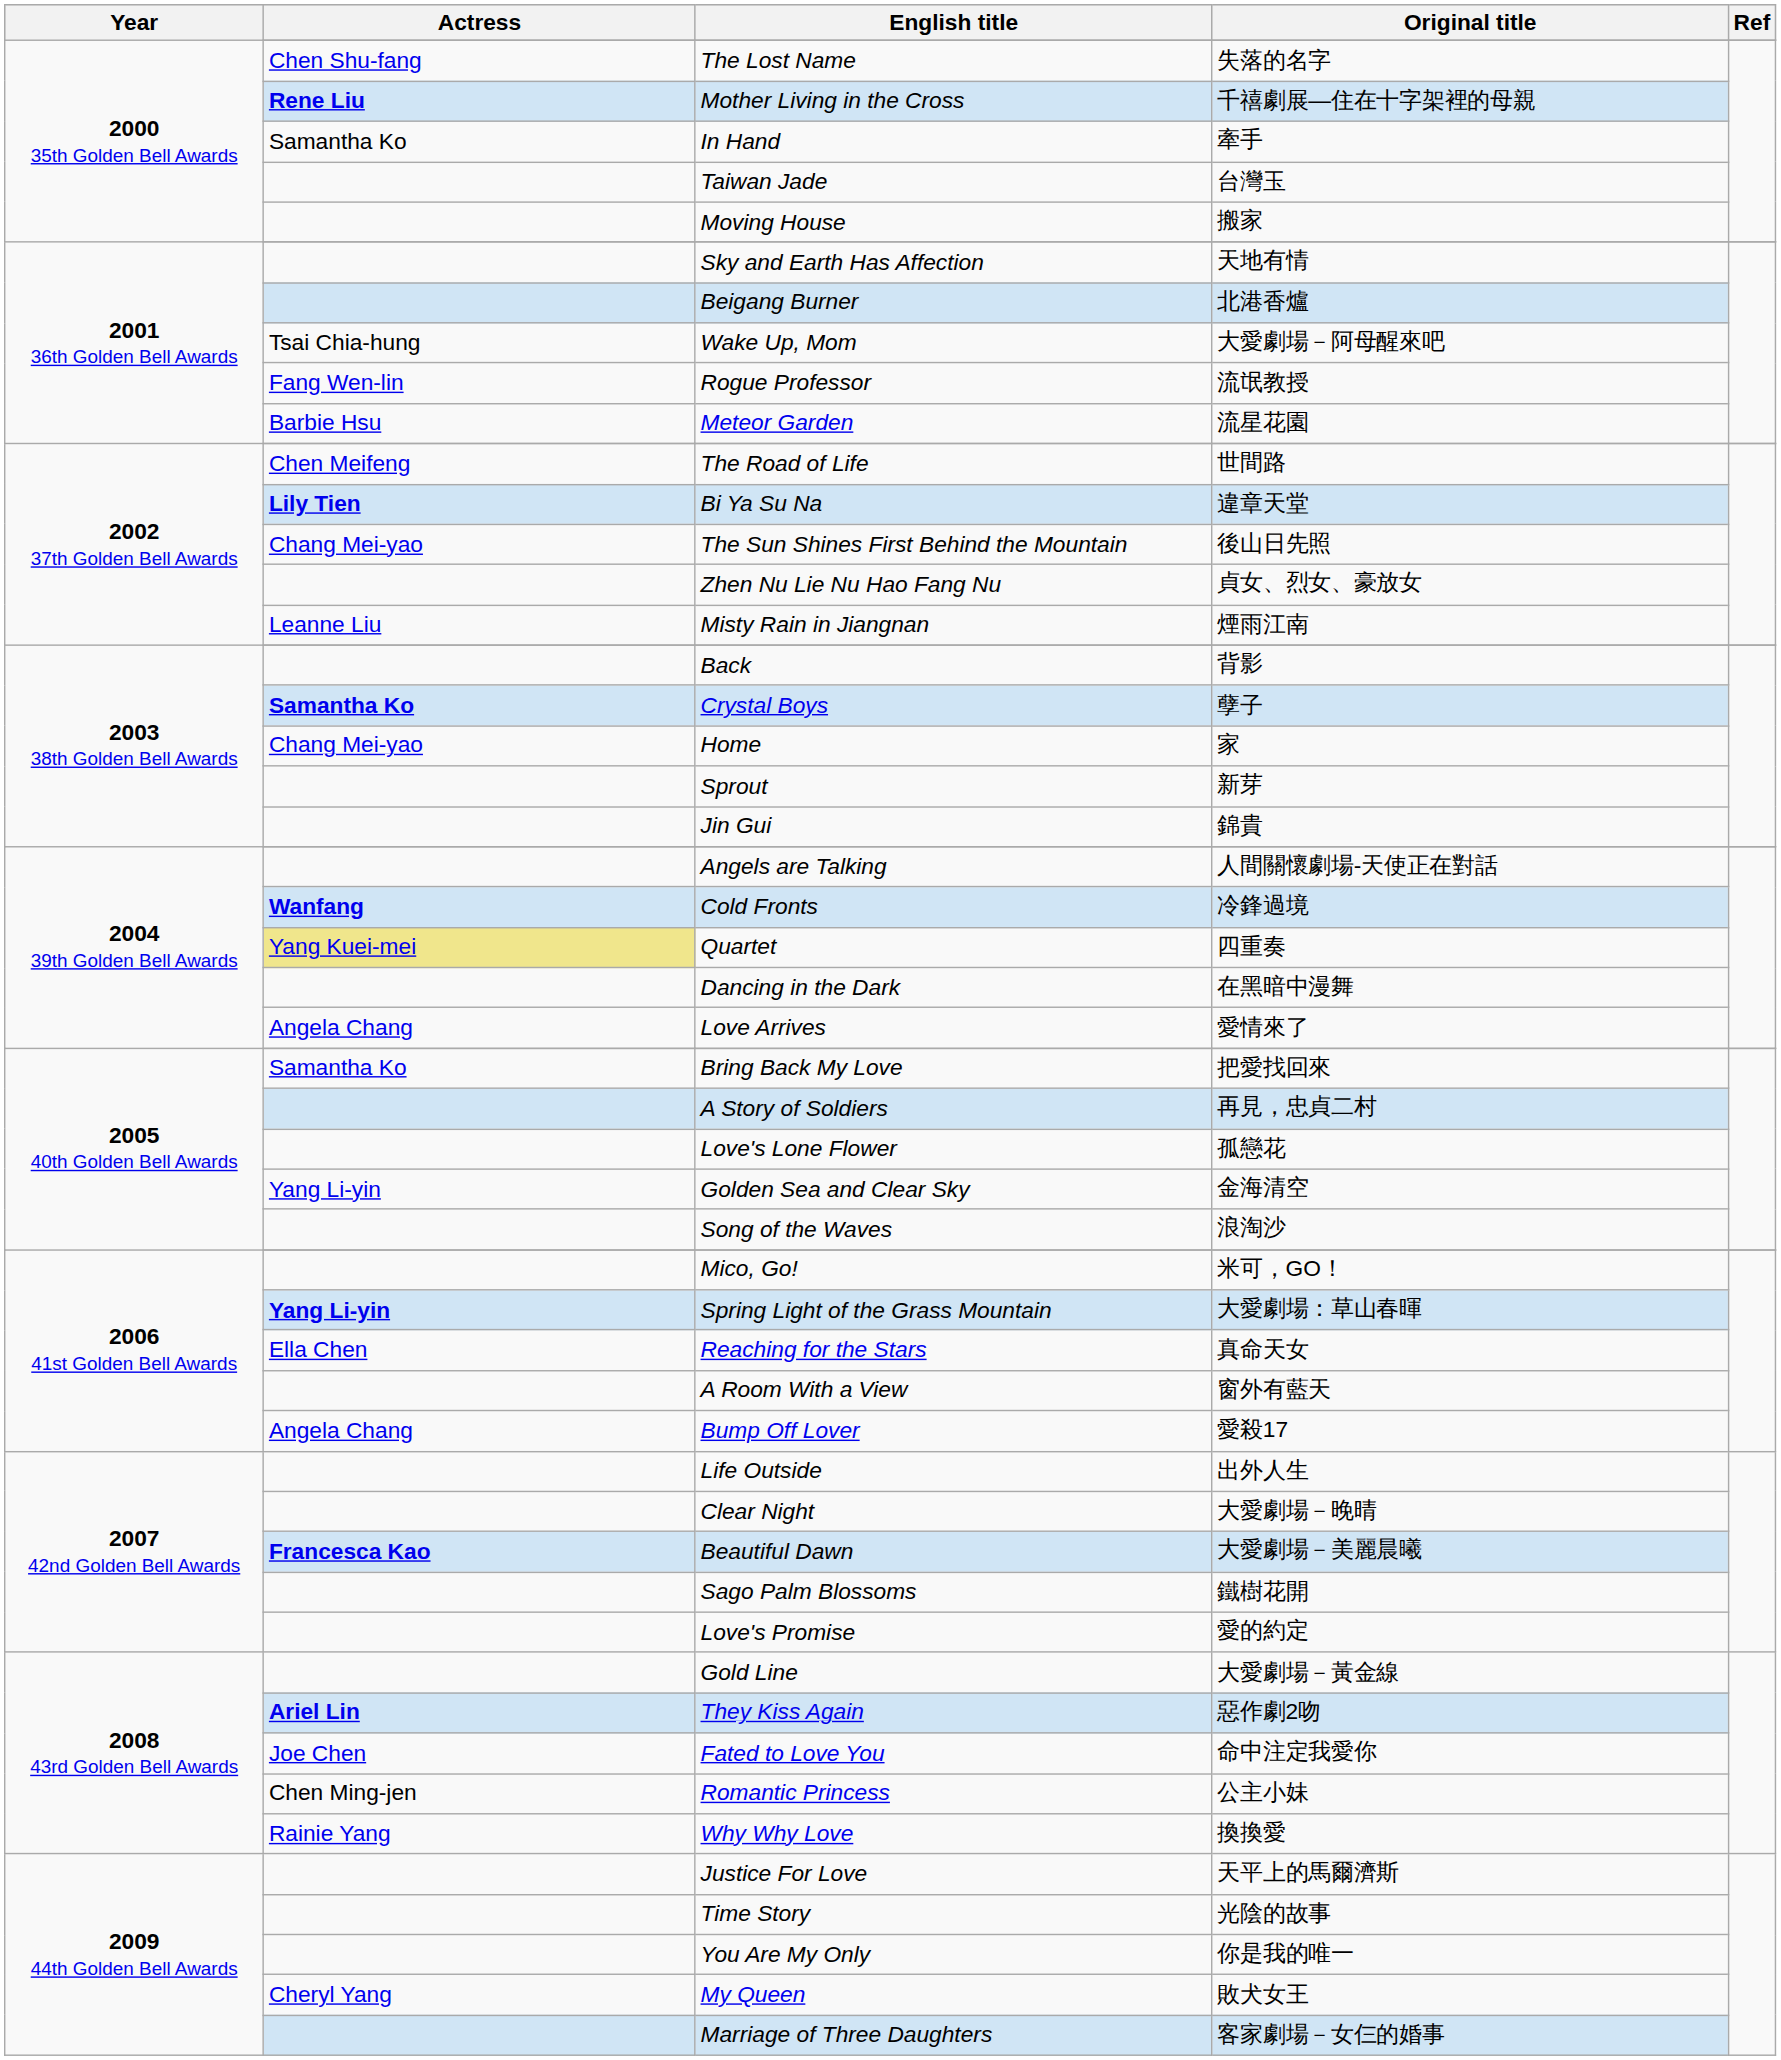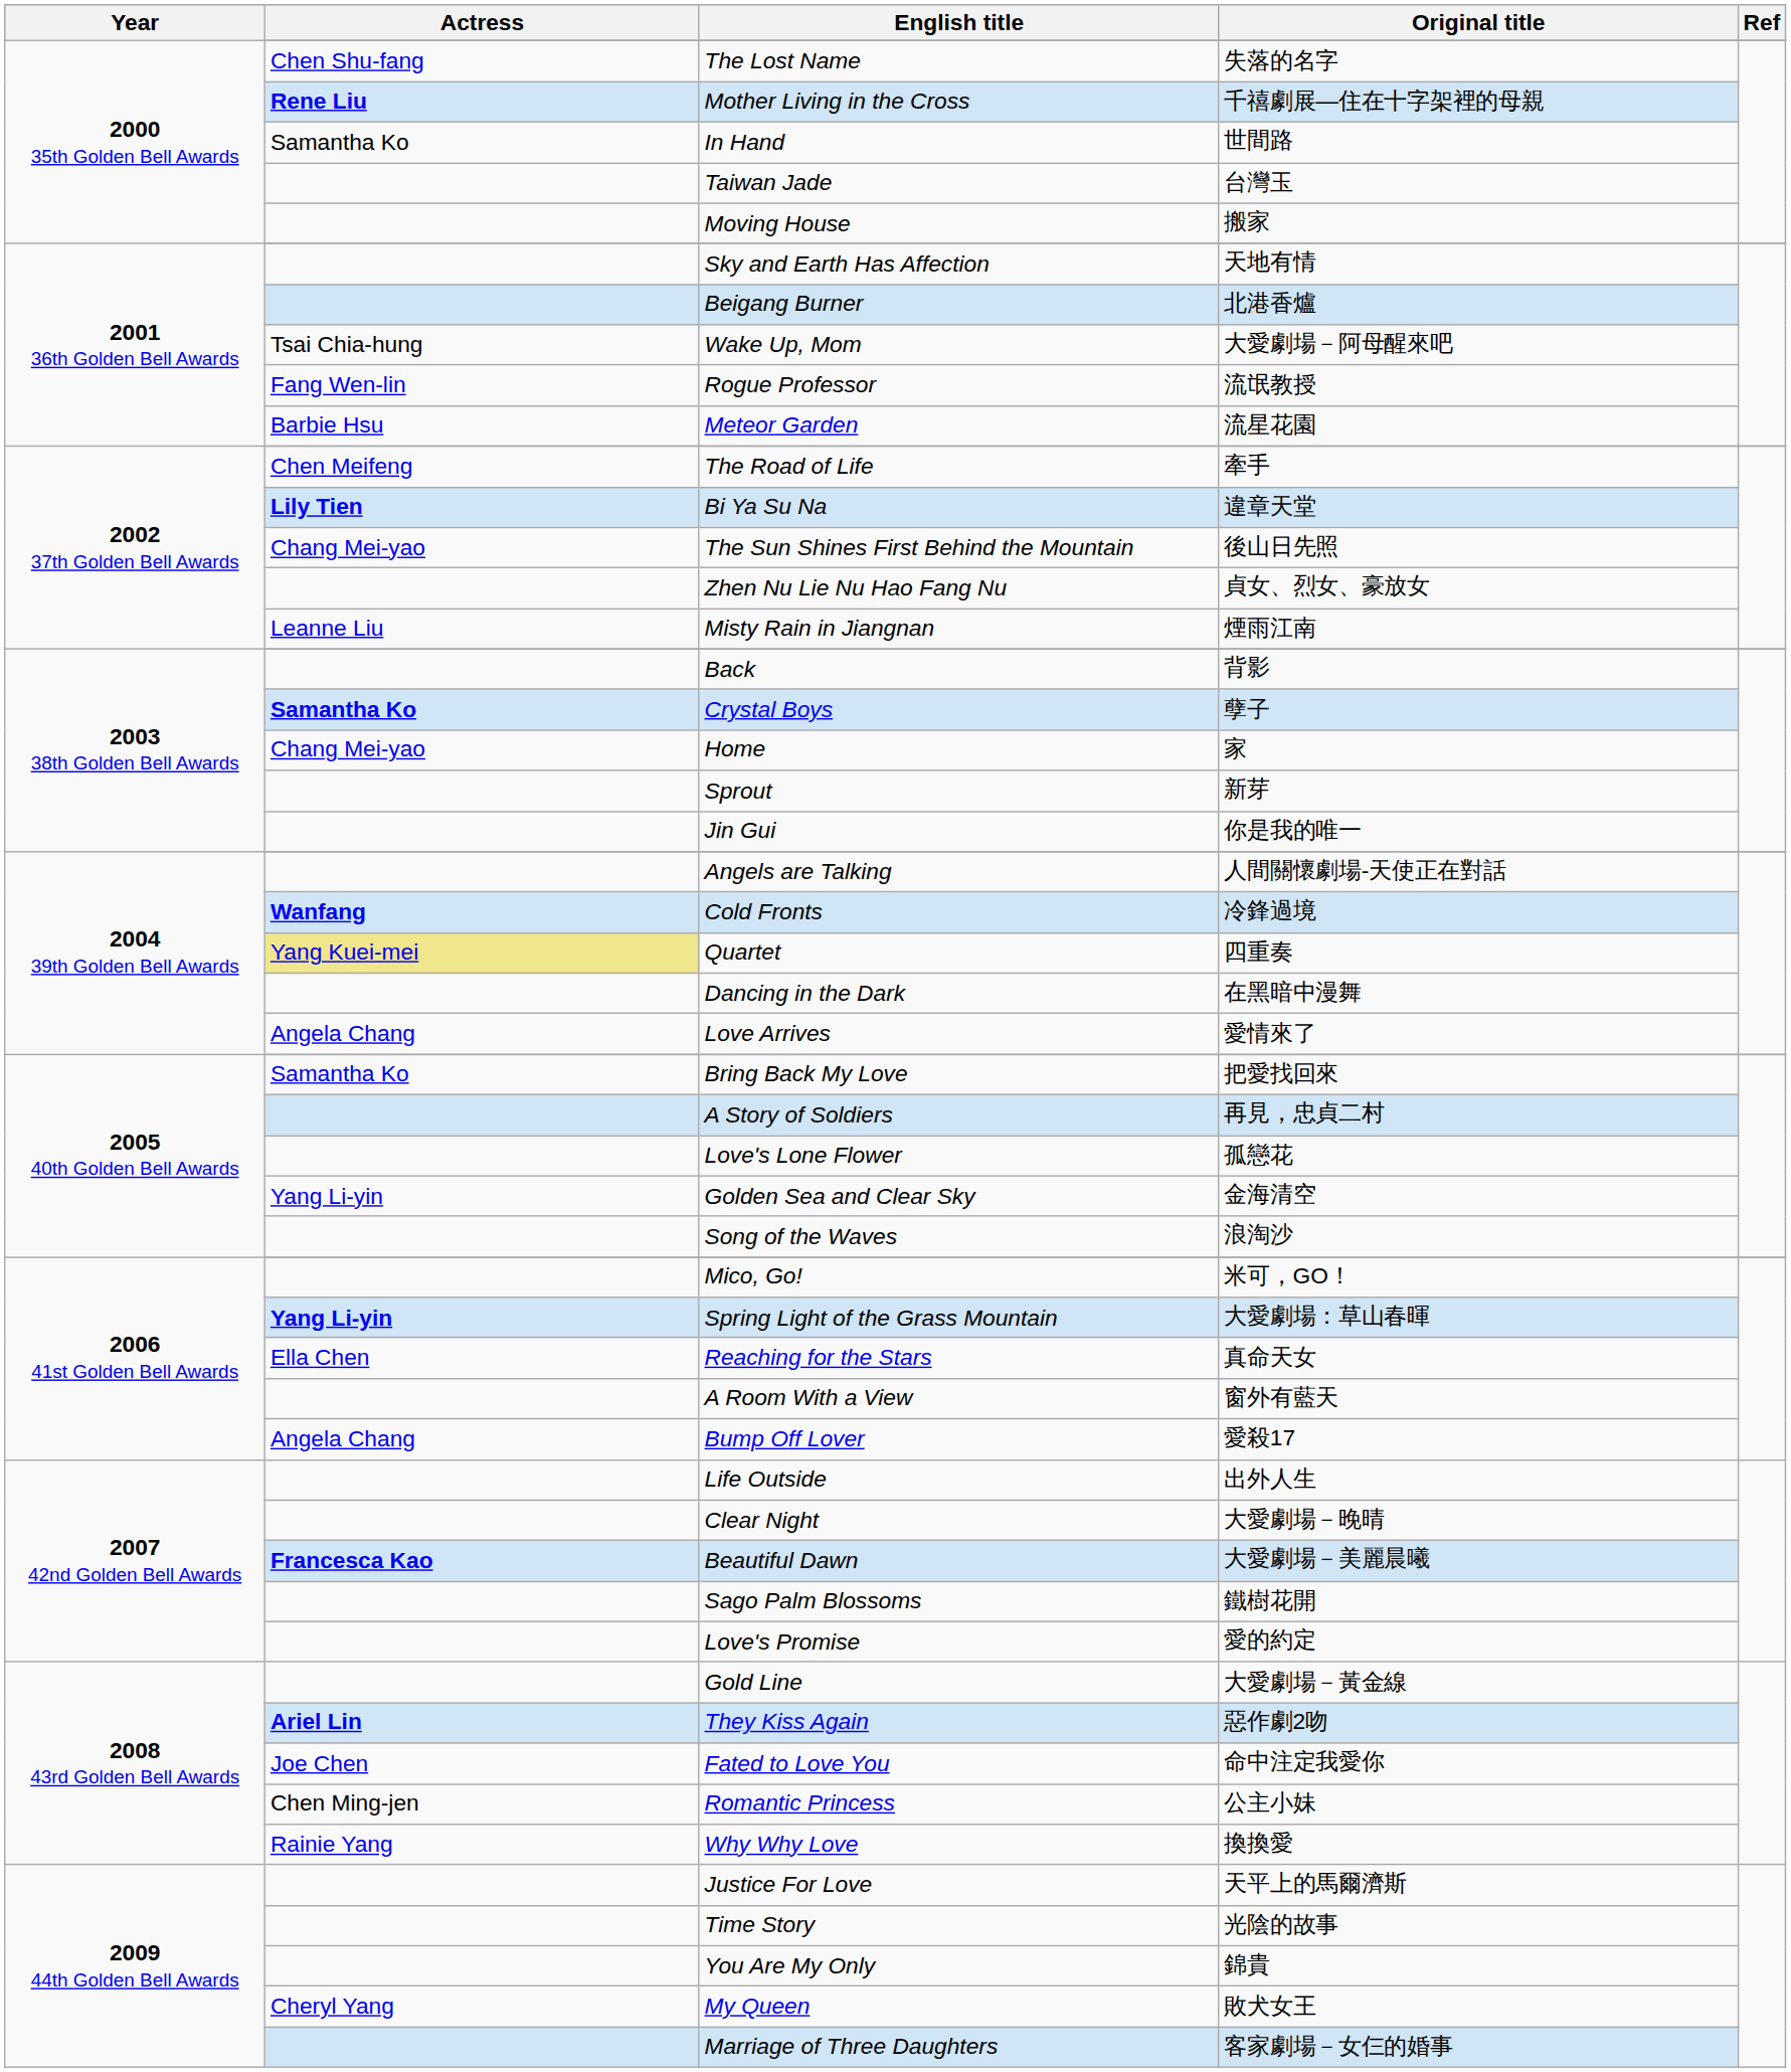 <table class="wikitable">
 <tr style="background:#bebebe;">
 <th style="width:15%;">Year</th>
 <th style="width:25%;">Actress</th>
 <th style="width:30%;">English title</th>
 <th style="width:30%;">Original title</th>
 <th style="width:2%;">Ref</th>
 </tr>
 <tr>
 <td rowspan=6 style="text-align:center"><strong>2000</strong> <br> <small><a href='#'>35th Golden Bell Awards</a></small></td>
 </tr>
 <tr>
 <td><a href='#'>Chen Shu-fang</a></td>
 <td><em>The Lost Name</em></td>
 <td>失落的名字</td>
 <td rowspan=5></td>
 </tr>
 <tr style="background:#d0e5f5;">
 <td><strong><a href='#'>Rene Liu</a></strong></td>
 <td><em>Mother Living in the Cross</em></td>
 <td>千禧劇展—住在十字架裡的母親</td>
 </tr>
 <tr>
 <td>Samantha Ko</td>
 <td><em>In Hand</em></td>
-<td>牽手</td>
+<td>世間路</td>
 </tr>
 <tr>
 <td></td>
 <td><em>Taiwan Jade</em></td>
 <td>台灣玉</td>
 </tr>
 <tr>
 <td></td>
 <td><em>Moving House</em></td>
 <td>搬家</td>
 </tr>
 <tr>
 <td rowspan=6 style="text-align:center"><strong>2001</strong> <br> <small><a href='#'>36th Golden Bell Awards</a></small></td>
 </tr>
 <tr>
 <td></td>
 <td><em>Sky and Earth Has Affection</em></td>
 <td>天地有情</td>
 <td rowspan=5></td>
 </tr>
 <tr style="background:#d0e5f5;">
 <td><strong></strong></td>
 <td><em>Beigang Burner</em></td>
 <td>北港香爐</td>
 </tr>
 <tr>
 <td>Tsai Chia-hung</td>
 <td><em>Wake Up, Mom</em></td>
 <td>大愛劇場－阿母醒來吧</td>
 </tr>
 <tr>
 <td><a href='#'>Fang Wen-lin</a></td>
 <td><em>Rogue Professor</em></td>
 <td>流氓教授</td>
 </tr>
 <tr>
 <td><a href='#'>Barbie Hsu</a></td>
 <td><em><a href='#'>Meteor Garden</a></em></td>
 <td>流星花園</td>
 </tr>
 <tr>
 <td rowspan=6 style="text-align:center"><strong>2002</strong> <br> <small><a href='#'>37th Golden Bell Awards</a></small></td>
 </tr>
 <tr>
 <td><a href='#'>Chen Meifeng</a></td>
 <td><em>The Road of Life</em></td>
-<td>世間路</td>
+<td>牽手</td>
 <td rowspan=5></td>
 </tr>
 <tr style="background:#d0e5f5;">
 <td><strong><a href='#'>Lily Tien</a></strong></td>
 <td><em>Bi Ya Su Na</em></td>
 <td>違章天堂</td>
 </tr>
 <tr>
 <td><a href='#'>Chang Mei-yao</a></td>
 <td><em>The Sun Shines First Behind the Mountain</em></td>
 <td>後山日先照</td>
 </tr>
 <tr>
 <td></td>
 <td><em>Zhen Nu Lie Nu Hao Fang Nu</em></td>
 <td>貞女、烈女、豪放女</td>
 </tr>
 <tr>
 <td><a href='#'>Leanne Liu</a></td>
 <td><em>Misty Rain in Jiangnan</em></td>
 <td>煙雨江南</td>
 </tr>
 <tr>
 <td rowspan=6 style="text-align:center"><strong>2003</strong> <br> <small><a href='#'>38th Golden Bell Awards</a></small></td>
 </tr>
 <tr>
 <td></td>
 <td><em>Back</em></td>
 <td>背影</td>
 <td rowspan=5></td>
 </tr>
 <tr style="background:#d0e5f5;">
 <td><strong><a href='#'>Samantha Ko</a></strong></td>
 <td><em><a href='#'>Crystal Boys</a></em></td>
 <td>孽子</td>
 </tr>
 <tr>
 <td><a href='#'>Chang Mei-yao</a></td>
 <td><em>Home</em></td>
 <td>家</td>
 </tr>
 <tr>
 <td></td>
 <td><em>Sprout</em></td>
 <td>新芽</td>
 </tr>
 <tr>
 <td></td>
 <td><em>Jin Gui</em></td>
-<td>錦貴</td>
+<td>你是我的唯一</td>
 </tr>
 <tr>
 <td rowspan=6 style="text-align:center"><strong>2004</strong> <br> <small><a href='#'>39th Golden Bell Awards</a></small></td>
 </tr>
 <tr>
 <td></td>
 <td><em>Angels are Talking</em></td>
 <td>人間關懷劇場-天使正在對話</td>
 <td rowspan=5></td>
 </tr>
 <tr style="background:#d0e5f5;">
 <td><strong><a href='#'>Wanfang</a></strong></td>
 <td><em>Cold Fronts</em></td>
 <td>冷鋒過境</td>
 </tr>
 <tr>
 <td style="background: khaki;"><a href='#'>Yang Kuei-mei</a></td>
 <td><em>Quartet</em></td>
 <td>四重奏</td>
 </tr>
 <tr>
 <td></td>
 <td><em>Dancing in the Dark</em></td>
 <td>在黑暗中漫舞</td>
 </tr>
 <tr>
 <td><a href='#'>Angela Chang</a></td>
 <td><em>Love Arrives</em></td>
 <td>愛情來了</td>
 </tr>
 <tr>
 <td rowspan=6 style="text-align:center"><strong>2005</strong> <br> <small><a href='#'>40th Golden Bell Awards</a></small></td>
 </tr>
 <tr>
 <td><a href='#'>Samantha Ko</a></td>
 <td><em>Bring Back My Love</em></td>
 <td>把愛找回來</td>
 <td rowspan=5></td>
 </tr>
 <tr style="background:#d0e5f5;">
 <td><strong></strong></td>
 <td><em>A Story of Soldiers</em></td>
 <td>再見，忠貞二村</td>
 </tr>
 <tr>
 <td></td>
 <td><em>Love's Lone Flower</em></td>
 <td>孤戀花</td>
 </tr>
 <tr>
 <td><a href='#'>Yang Li-yin</a></td>
 <td><em>Golden Sea and Clear Sky</em></td>
 <td>金海清空</td>
 </tr>
 <tr>
 <td></td>
 <td><em>Song of the Waves</em></td>
 <td>浪淘沙</td>
 </tr>
 <tr>
 <td rowspan=6 style="text-align:center"><strong>2006</strong> <br> <small><a href='#'>41st Golden Bell Awards</a></small></td>
 </tr>
 <tr>
 <td></td>
 <td><em>Mico, Go!</em></td>
 <td>米可，GO！</td>
 <td rowspan=5></td>
 </tr>
 <tr style="background:#d0e5f5;">
 <td><strong><a href='#'>Yang Li-yin</a></strong></td>
 <td><em>Spring Light of the Grass Mountain</em></td>
 <td>大愛劇場：草山春暉</td>
 </tr>
 <tr>
 <td><a href='#'>Ella Chen</a></td>
 <td><em><a href='#'>Reaching for the Stars</a></em></td>
 <td>真命天女</td>
 </tr>
 <tr>
 <td></td>
 <td><em>A Room With a View</em></td>
 <td>窗外有藍天</td>
 </tr>
 <tr>
 <td><a href='#'>Angela Chang</a></td>
 <td><em><a href='#'>Bump Off Lover</a></em></td>
 <td>愛殺17</td>
 </tr>
 <tr>
 <td rowspan=5 style="text-align:center"><strong>2007</strong> <br> <small><a href='#'>42nd Golden Bell Awards</a></small></td>
 <td></td>
 <td><em>Life Outside</em></td>
 <td>出外人生</td>
 <td rowspan=5></td>
 </tr>
 <tr>
 <td></td>
 <td><em>Clear Night</em></td>
 <td>大愛劇場－晚晴</td>
 </tr>
 <tr style="background:#d0e5f5;;">
 <td><strong><a href='#'>Francesca Kao</a></strong></td>
 <td><em>Beautiful Dawn</em></td>
 <td>大愛劇場－美麗晨曦</td>
 </tr>
 <tr>
 <td></td>
 <td><em>Sago Palm Blossoms</em></td>
 <td>鐵樹花開</td>
 </tr>
 <tr>
 <td></td>
 <td><em>Love's Promise</em></td>
 <td>愛的約定</td>
 </tr>
 <tr>
 <td rowspan=5 style="text-align:center"><strong>2008</strong> <br> <small><a href='#'>43rd Golden Bell Awards</a></small></td>
 <td></td>
 <td><em>Gold Line</em></td>
 <td>大愛劇場－黃金線</td>
 <td rowspan=5></td>
 </tr>
 <tr style="background:#d0e5f5;">
 <td><strong><a href='#'>Ariel Lin</a></strong></td>
 <td><em><a href='#'>They Kiss Again</a></em></td>
 <td>惡作劇2吻</td>
 </tr>
 <tr>
 <td><a href='#'>Joe Chen</a></td>
 <td><em><a href='#'>Fated to Love You</a></em></td>
 <td>命中注定我愛你</td>
 </tr>
 <tr>
 <td>Chen Ming-jen</td>
 <td><em><a href='#'>Romantic Princess</a></em></td>
 <td>公主小妹</td>
 </tr>
 <tr>
 <td><a href='#'>Rainie Yang</a></td>
 <td><em><a href='#'>Why Why Love</a></em></td>
 <td>換換愛</td>
 </tr>
 <tr>
 <td rowspan=5 style="text-align:center"><strong>2009</strong> <br> <small><a href='#'>44th Golden Bell Awards</a></small></td>
 <td></td>
 <td><em>Justice For Love</em></td>
 <td>天平上的馬爾濟斯</td>
 <td rowspan=5></td>
 </tr>
 <tr>
 <td></td>
 <td><em>Time Story</em></td>
 <td>光陰的故事</td>
 </tr>
 <tr>
 <td></td>
 <td><em>You Are My Only</em></td>
-<td>你是我的唯一</td>
+<td>錦貴</td>
 </tr>
 <tr>
 <td><a href='#'>Cheryl Yang</a></td>
 <td><em><a href='#'>My Queen</a></em></td>
 <td>敗犬女王</td>
 </tr>
 <tr style="background:#d0e5f5;">
 <td><strong></strong></td>
 <td><em>Marriage of Three Daughters</em></td>
 <td>客家劇場－女仨的婚事</td>
 </tr>
 </table>
